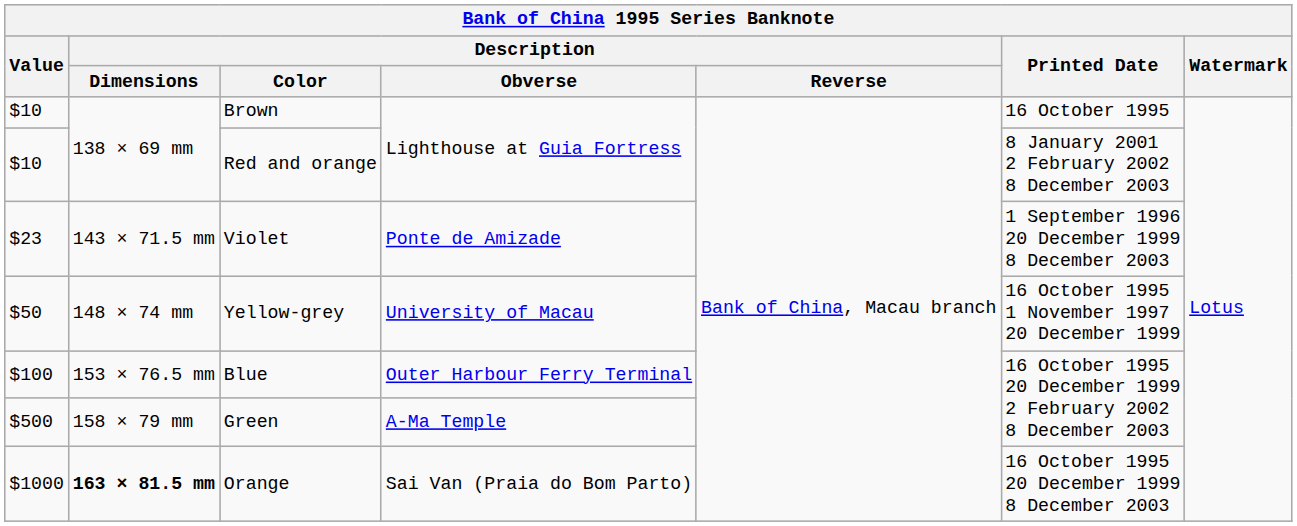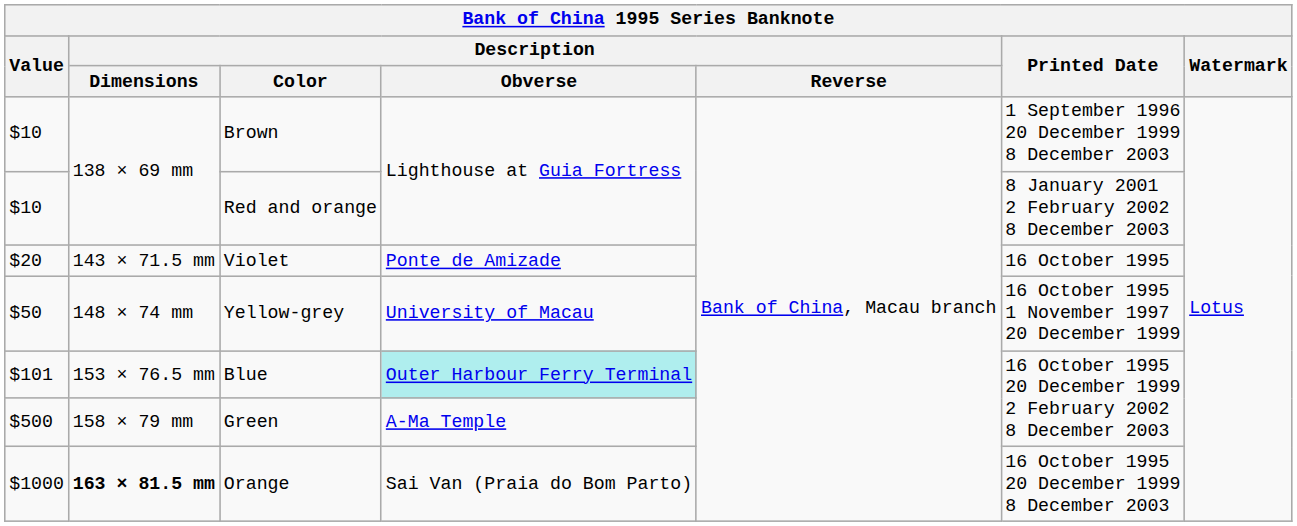 <table class="wikitable" style="font-size: 90%">
 <tr>
 <th colspan="9"><a href='#'>Bank of China</a> 1995 Series Banknote</th>
 </tr>
 <tr>
 <th rowspan="2">Value</th>
 <th colspan="4">Description</th>
 <th rowspan="2">Printed Date</th>
 <th rowspan="2">Watermark</th>
 </tr>
 <tr>
 <th>Dimensions</th>
 <th>Color</th>
 <th>Obverse</th>
 <th>Reverse</th>
 </tr>
 <tr>
 <td>$10</td>
 <td rowspan="2">138 × 69 mm</td>
 <td>Brown</td>
 <td rowspan="2">Lighthouse at <a href='#'>Guia Fortress</a></td>
 <td rowspan="8"><a href='#'>Bank of China</a>, Macau branch</td>
-<td>16 October 1995</td>
+<td>1 September 1996<br> 20 December 1999<br> 8 December 2003</td>
 <td rowspan="7"><a href='#'>Lotus</a></td>
 </tr>
 <tr>
 <td>$10</td>
 <td>Red and orange</td>
 <td>8 January 2001<br>2 February 2002<br> 8 December 2003</td>
 </tr>
 <tr>
-<td>$23</td>
+<td>$20</td>
 <td>143 × 71.5 mm</td>
 <td>Violet</td>
 <td><a href='#'>Ponte de Amizade</a></td>
-<td>1 September 1996<br> 20 December 1999<br> 8 December 2003</td>
+<td>16 October 1995</td>
 </tr>
 <tr>
 <td>$50</td>
 <td>148 × 74 mm</td>
 <td>Yellow-grey</td>
 <td><a href='#'>University of Macau</a></td>
 <td>16 October 1995<br> 1 November 1997<br> 20 December 1999</td>
 </tr>
 <tr>
-<td>$100</td>
+<td>$101</td>
 <td>153 × 76.5 mm</td>
 <td>Blue</td>
-<td><a href='#'>Outer Harbour Ferry Terminal</a></td>
+<td style="background: paleturquoise;"><a href='#'>Outer Harbour Ferry Terminal</a></td>
 <td rowspan="2">16 October 1995<br> 20 December 1999<br> 2 February 2002<br> 8 December 2003</td>
 </tr>
 <tr>
 <td>$500</td>
 <td>158 × 79 mm</td>
 <td>Green</td>
 <td><a href='#'>A-Ma Temple</a></td>
 </tr>
 <tr>
 <td>$1000</td>
 <td><strong>163 × 81.5 mm</strong></td>
 <td>Orange</td>
 <td>Sai Van (Praia do Bom Parto)</td>
 <td>16 October 1995<br>20 December 1999<br>8 December 2003</td>
 </tr>
 </table>
